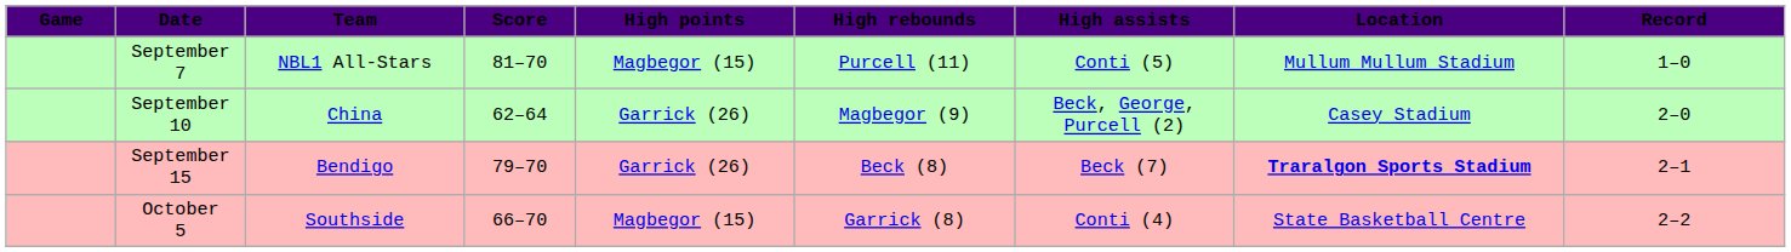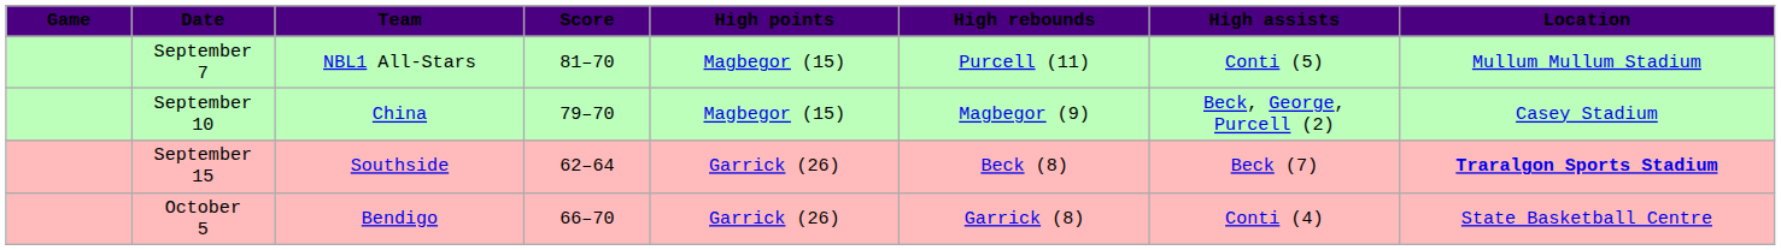 <table class="wikitable" style="font-size:90%; text-align: center; width: 90%; margin:1em auto;">
 <tr>
 <th style="background:indigo; width: 5%;"><span>Game</span></th>
 <th style="background:indigo; width: 5%;"><span>Date</span></th>
 <th style="background:indigo; width: 10%;"><span>Team</span></th>
 <th style="background:indigo; width: 5%;"><span>Score</span></th>
 <th style="background:indigo; width: 10%;"><span>High points</span></th>
 <th style="background:indigo; width: 10%;"><span>High rebounds</span></th>
 <th style="background:indigo; width: 10%;"><span>High assists</span></th>
 <th style="background:indigo; width: 15%;"><span>Location</span></th>
-<th style="background:indigo; width: 10%;"><span>Record</span></th>
 </tr>
 <tr style= "background:#bfb;">
 <td></td>
 <td>September <br> 7</td>
 <td><a href='#'>NBL1</a> All-Stars</td>
 <td>81–70</td>
 <td><a href='#'>Magbegor</a> (15)</td>
 <td><a href='#'>Purcell</a> (11)</td>
 <td><a href='#'>Conti</a> (5)</td>
 <td><a href='#'>Mullum Mullum Stadium</a></td>
-<td>1–0</td>
 </tr>
 <tr style= "background:#bfb;">
 <td></td>
 <td>September <br> 10</td>
 <td><a href='#'>China</a></td>
-<td>62–64</td>
-<td><a href='#'>Garrick</a> (26)</td>
+<td>79–70</td>
+<td><a href='#'>Magbegor</a> (15)</td>
 <td><a href='#'>Magbegor</a> (9)</td>
 <td><a href='#'>Beck</a>, <a href='#'>George</a>,<br> <a href='#'>Purcell</a> (2)</td>
 <td><a href='#'>Casey Stadium</a></td>
-<td>2–0</td>
 </tr>
 <tr style= "background:#fbb;">
 <td></td>
 <td>September <br> 15</td>
-<td><a href='#'>Bendigo</a></td>
-<td>79–70</td>
+<td><a href='#'>Southside</a></td>
+<td>62–64</td>
 <td><a href='#'>Garrick</a> (26)</td>
 <td><a href='#'>Beck</a> (8)</td>
 <td><a href='#'>Beck</a> (7)</td>
 <td><strong><a href='#'>Traralgon Sports Stadium</a></strong></td>
-<td>2–1</td>
 </tr>
 <tr style= "background:#fbb;">
 <td></td>
 <td>October <br> 5</td>
-<td><a href='#'>Southside</a></td>
+<td><a href='#'>Bendigo</a></td>
 <td>66–70</td>
-<td><a href='#'>Magbegor</a> (15)</td>
+<td><a href='#'>Garrick</a> (26)</td>
 <td><a href='#'>Garrick</a> (8)</td>
 <td><a href='#'>Conti</a> (4)</td>
 <td><a href='#'>State Basketball Centre</a></td>
-<td>2–2</td>
 </tr>
 </table>
